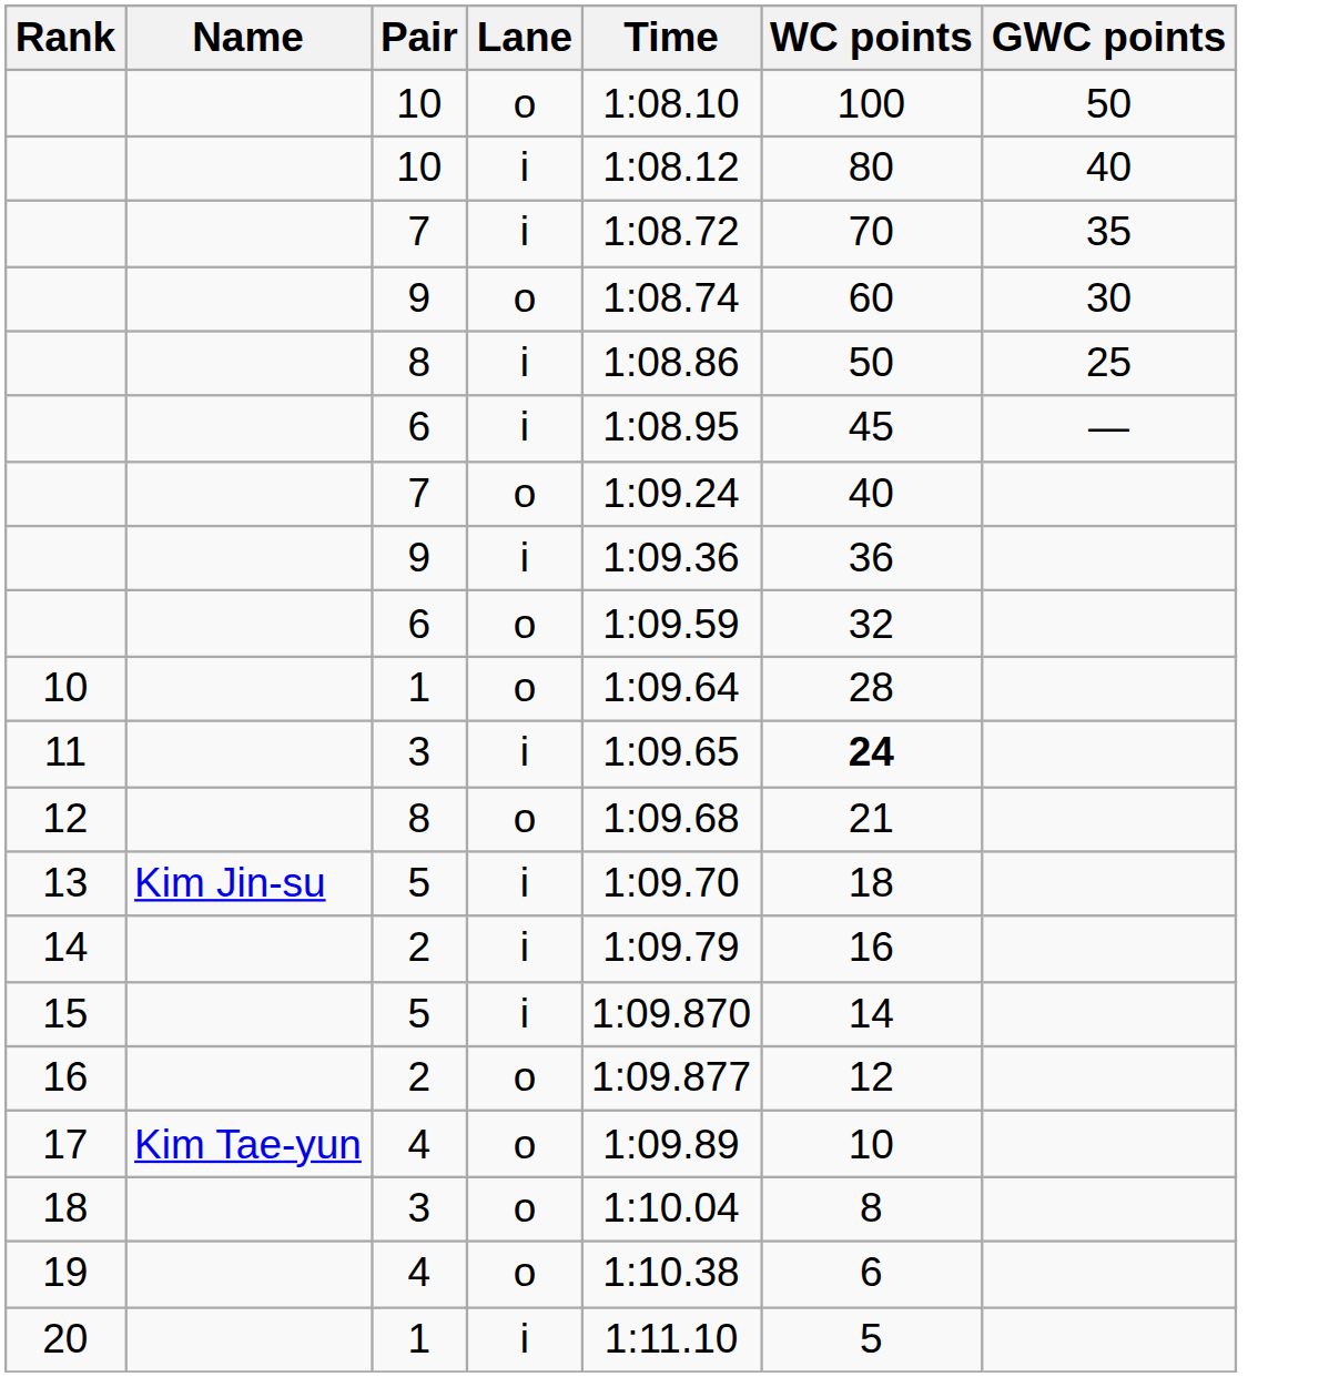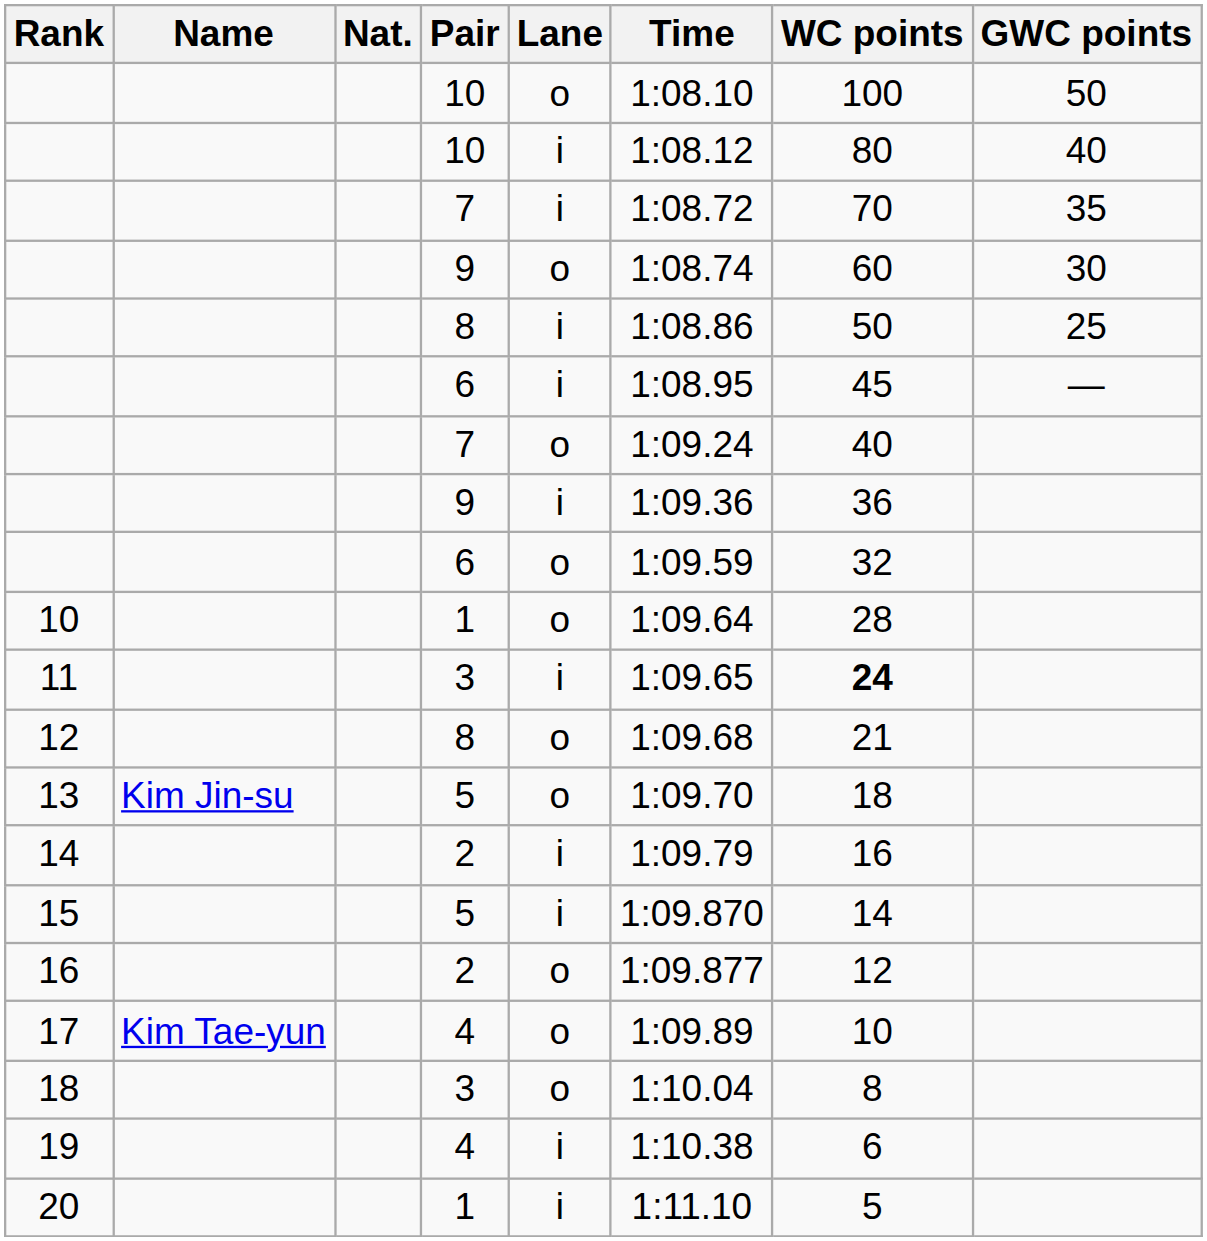 <table class="wikitable sortable" style="text-align:center">
 <tr>
 <th>Rank</th>
 <th>Name</th>
+<th>Nat.</th>
 <th>Pair</th>
 <th>Lane</th>
 <th>Time</th>
 <th>WC points</th>
 <th>GWC points</th>
 </tr>
 <tr>
 <td></td>
 <td align=left></td>
+<td></td>
 <td>10</td>
 <td>o</td>
 <td>1:08.10</td>
 <td>100</td>
 <td>50</td>
 </tr>
 <tr>
 <td></td>
 <td align=left></td>
+<td></td>
 <td>10</td>
 <td>i</td>
 <td>1:08.12</td>
 <td>80</td>
 <td>40</td>
 </tr>
 <tr>
 <td></td>
 <td align=left></td>
+<td></td>
 <td>7</td>
 <td>i</td>
 <td>1:08.72</td>
 <td>70</td>
 <td>35</td>
 </tr>
 <tr>
 <td></td>
 <td align=left></td>
+<td></td>
 <td>9</td>
 <td>o</td>
 <td>1:08.74</td>
 <td>60</td>
 <td>30</td>
 </tr>
 <tr>
 <td></td>
 <td align=left></td>
+<td></td>
 <td>8</td>
 <td>i</td>
 <td>1:08.86</td>
 <td>50</td>
 <td>25</td>
 </tr>
 <tr>
 <td></td>
 <td align=left></td>
+<td></td>
 <td>6</td>
 <td>i</td>
 <td>1:08.95</td>
 <td>45</td>
 <td>—</td>
 </tr>
 <tr>
 <td></td>
 <td align=left></td>
+<td></td>
 <td>7</td>
 <td>o</td>
 <td>1:09.24</td>
 <td>40</td>
 <td></td>
 </tr>
 <tr>
 <td></td>
 <td align=left></td>
+<td></td>
 <td>9</td>
 <td>i</td>
 <td>1:09.36</td>
 <td>36</td>
 <td></td>
 </tr>
 <tr>
 <td></td>
 <td align=left></td>
+<td></td>
 <td>6</td>
 <td>o</td>
 <td>1:09.59</td>
 <td>32</td>
 <td></td>
 </tr>
 <tr>
 <td>10</td>
 <td align=left></td>
+<td></td>
 <td>1</td>
 <td>o</td>
 <td>1:09.64</td>
 <td>28</td>
 <td></td>
 </tr>
 <tr>
 <td>11</td>
 <td align=left></td>
+<td></td>
 <td>3</td>
 <td>i</td>
 <td>1:09.65</td>
 <td><strong>24</strong></td>
 <td></td>
 </tr>
 <tr>
 <td>12</td>
 <td align=left></td>
+<td></td>
 <td>8</td>
 <td>o</td>
 <td>1:09.68</td>
 <td>21</td>
 <td></td>
 </tr>
 <tr>
 <td>13</td>
 <td align=left><a href='#'>Kim Jin-su</a></td>
+<td></td>
 <td>5</td>
-<td>i</td>
+<td>o</td>
 <td>1:09.70</td>
 <td>18</td>
 <td></td>
 </tr>
 <tr>
 <td>14</td>
 <td align=left></td>
+<td></td>
 <td>2</td>
 <td>i</td>
 <td>1:09.79</td>
 <td>16</td>
 <td></td>
 </tr>
 <tr>
 <td>15</td>
 <td align=left></td>
+<td></td>
 <td>5</td>
 <td>i</td>
 <td>1:09.870</td>
 <td>14</td>
 <td></td>
 </tr>
 <tr>
 <td>16</td>
 <td align=left></td>
+<td></td>
 <td>2</td>
 <td>o</td>
 <td>1:09.877</td>
 <td>12</td>
 <td></td>
 </tr>
 <tr>
 <td>17</td>
 <td align=left><a href='#'>Kim Tae-yun</a></td>
+<td></td>
 <td>4</td>
 <td>o</td>
 <td>1:09.89</td>
 <td>10</td>
 <td></td>
 </tr>
 <tr>
 <td>18</td>
 <td align=left></td>
+<td></td>
 <td>3</td>
 <td>o</td>
 <td>1:10.04</td>
 <td>8</td>
 <td></td>
 </tr>
 <tr>
 <td>19</td>
 <td align=left></td>
+<td></td>
 <td>4</td>
-<td>o</td>
+<td>i</td>
 <td>1:10.38</td>
 <td>6</td>
 <td></td>
 </tr>
 <tr>
 <td>20</td>
 <td align=left></td>
+<td></td>
 <td>1</td>
 <td>i</td>
 <td>1:11.10</td>
 <td>5</td>
 <td></td>
 </tr>
 </table>
